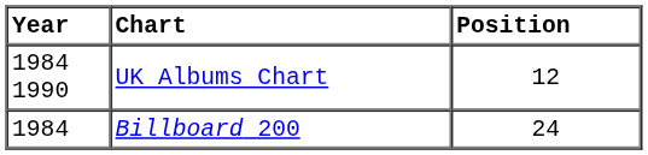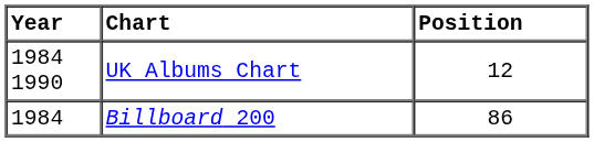 <table border=1 cellspacing=0 cellpadding=2 width="350px">
 <tr>
 <th align="left">Year</th>
 <th align="left">Chart</th>
 <th align="left">Position</th>
 </tr>
 <tr>
 <td align="left">1984<br>1990</td>
 <td align="left"><a href='#'>UK Albums Chart</a></td>
 <td align="center">12</td>
 </tr>
 <tr>
 <td align="left">1984</td>
 <td align="left"><a href='#'><em>Billboard</em> 200</a></td>
-<td align="center">24</td>
+<td align="center">86</td>
 </tr>
 <tr>
 </tr>
 </table>
